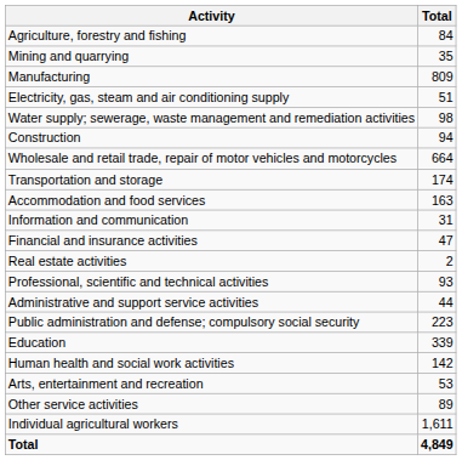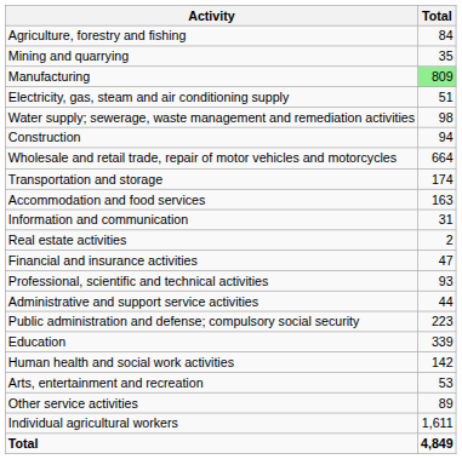 <table class="wikitable sortable" style="font-size:95%;">
 <tr>
 <th>Activity</th>
 <th>Total</th>
 </tr>
 <tr>
 <td>Agriculture, forestry and fishing</td>
 <td align="right">84</td>
 </tr>
 <tr>
 <td>Mining and quarrying</td>
 <td align="right">35</td>
 </tr>
 <tr>
 <td>Manufacturing</td>
-<td align="right">809</td>
+<td align="right" style="background: lightgreen;">809</td>
 </tr>
 <tr>
 <td>Electricity, gas, steam and air conditioning supply</td>
 <td align="right">51</td>
 </tr>
 <tr>
 <td>Water supply; sewerage, waste management and remediation activities</td>
 <td align="right">98</td>
 </tr>
 <tr>
 <td>Construction</td>
 <td align="right">94</td>
 </tr>
 <tr>
 <td>Wholesale and retail trade, repair of motor vehicles and motorcycles</td>
 <td align="right">664</td>
 </tr>
 <tr>
 <td>Transportation and storage</td>
 <td align="right">174</td>
 </tr>
 <tr>
 <td>Accommodation and food services</td>
 <td align="right">163</td>
 </tr>
 <tr>
 <td>Information and communication</td>
 <td align="right">31</td>
 </tr>
 <tr>
+<td>Real estate activities</td>
+<td align="right">2</td>
+</tr>
+<tr>
 <td>Financial and insurance activities</td>
 <td align="right">47</td>
-</tr>
-<tr>
-<td>Real estate activities</td>
-<td align="right">2</td>
 </tr>
 <tr>
 <td>Professional, scientific and technical activities</td>
 <td align="right">93</td>
 </tr>
 <tr>
 <td>Administrative and support service activities</td>
 <td align="right">44</td>
 </tr>
 <tr>
 <td>Public administration and defense; compulsory social security</td>
 <td align="right">223</td>
 </tr>
 <tr>
 <td>Education</td>
 <td align="right">339</td>
 </tr>
 <tr>
 <td>Human health and social work activities</td>
 <td align="right">142</td>
 </tr>
 <tr>
 <td>Arts, entertainment and recreation</td>
 <td align="right">53</td>
 </tr>
 <tr>
 <td>Other service activities</td>
 <td align="right">89</td>
 </tr>
 <tr>
 <td>Individual agricultural workers</td>
 <td align="right">1,611</td>
 </tr>
 <tr class="sortbottom">
 <td><strong>Total</strong></td>
 <td align="right"><strong>4,849</strong></td>
 </tr>
 </table>
